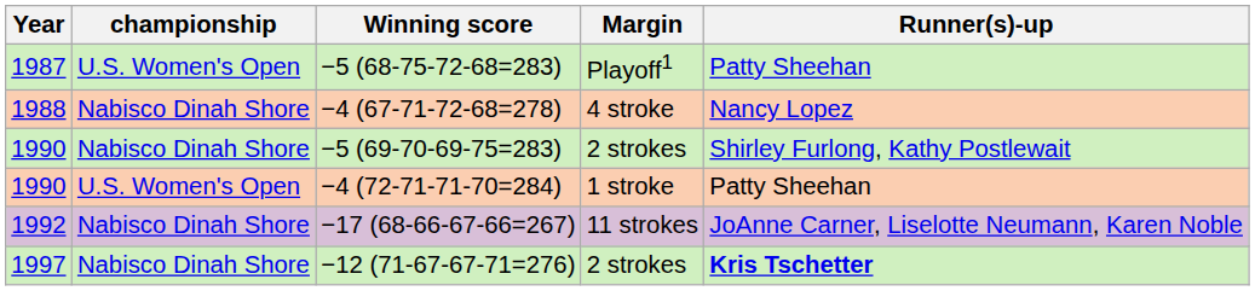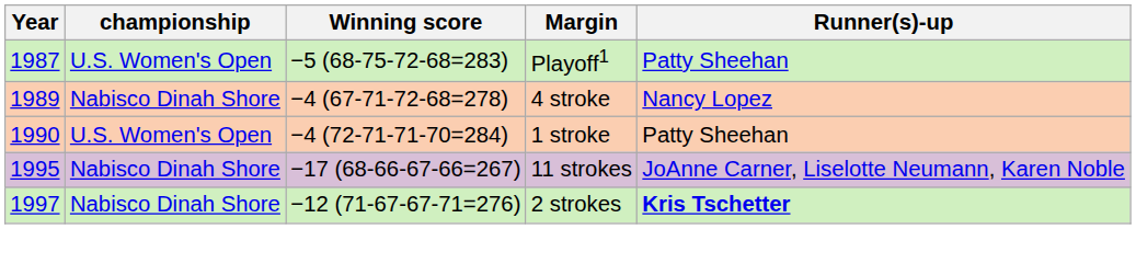 <table class="wikitable">
 <tr>
 <th>Year</th>
 <th>championship</th>
 <th>Winning score</th>
 <th>Margin</th>
 <th>Runner(s)-up</th>
 </tr>
 <tr style="background:#D0F0C0;">
 <td><a href='#'>1987</a></td>
 <td><a href='#'>U.S. Women's Open</a></td>
 <td>−5 (68-75-72-68=283)</td>
 <td>Playoff<sup>1</sup></td>
 <td> <a href='#'>Patty Sheehan</a></td>
 </tr>
 <tr style="background:#FBCEB1;">
-<td><a href='#'>1988</a></td>
+<td><a href='#'>1989</a></td>
 <td><a href='#'>Nabisco Dinah Shore</a></td>
 <td>−4 (67-71-72-68=278)</td>
 <td>4 stroke</td>
 <td> <a href='#'>Nancy Lopez</a></td>
-</tr>
-<tr style="background:#D0F0C0;">
-<td><a href='#'>1990</a></td>
-<td><a href='#'>Nabisco Dinah Shore</a></td>
-<td>−5 (69-70-69-75=283)</td>
-<td>2 strokes</td>
-<td> <a href='#'>Shirley Furlong</a>,  <a href='#'>Kathy Postlewait</a></td>
 </tr>
 <tr style="background:#FBCEB1;">
 <td><a href='#'>1990</a></td>
 <td><a href='#'>U.S. Women's Open</a></td>
 <td>−4 (72-71-71-70=284)</td>
 <td>1 stroke</td>
 <td> Patty Sheehan</td>
 </tr>
 <tr style="background:#D8BFD8;">
-<td><a href='#'>1992</a></td>
+<td><a href='#'>1995</a></td>
 <td><a href='#'>Nabisco Dinah Shore</a></td>
 <td>−17 (68-66-67-66=267)</td>
 <td>11 strokes</td>
 <td> <a href='#'>JoAnne Carner</a>,  <a href='#'>Liselotte Neumann</a>,  <a href='#'>Karen Noble</a></td>
 </tr>
 <tr style="background:#D0F0C0;">
 <td><a href='#'>1997</a></td>
 <td><a href='#'>Nabisco Dinah Shore</a></td>
 <td>−12 (71-67-67-71=276)</td>
 <td>2 strokes</td>
 <td><strong> <a href='#'>Kris Tschetter</a></strong></td>
 </tr>
 </table>
